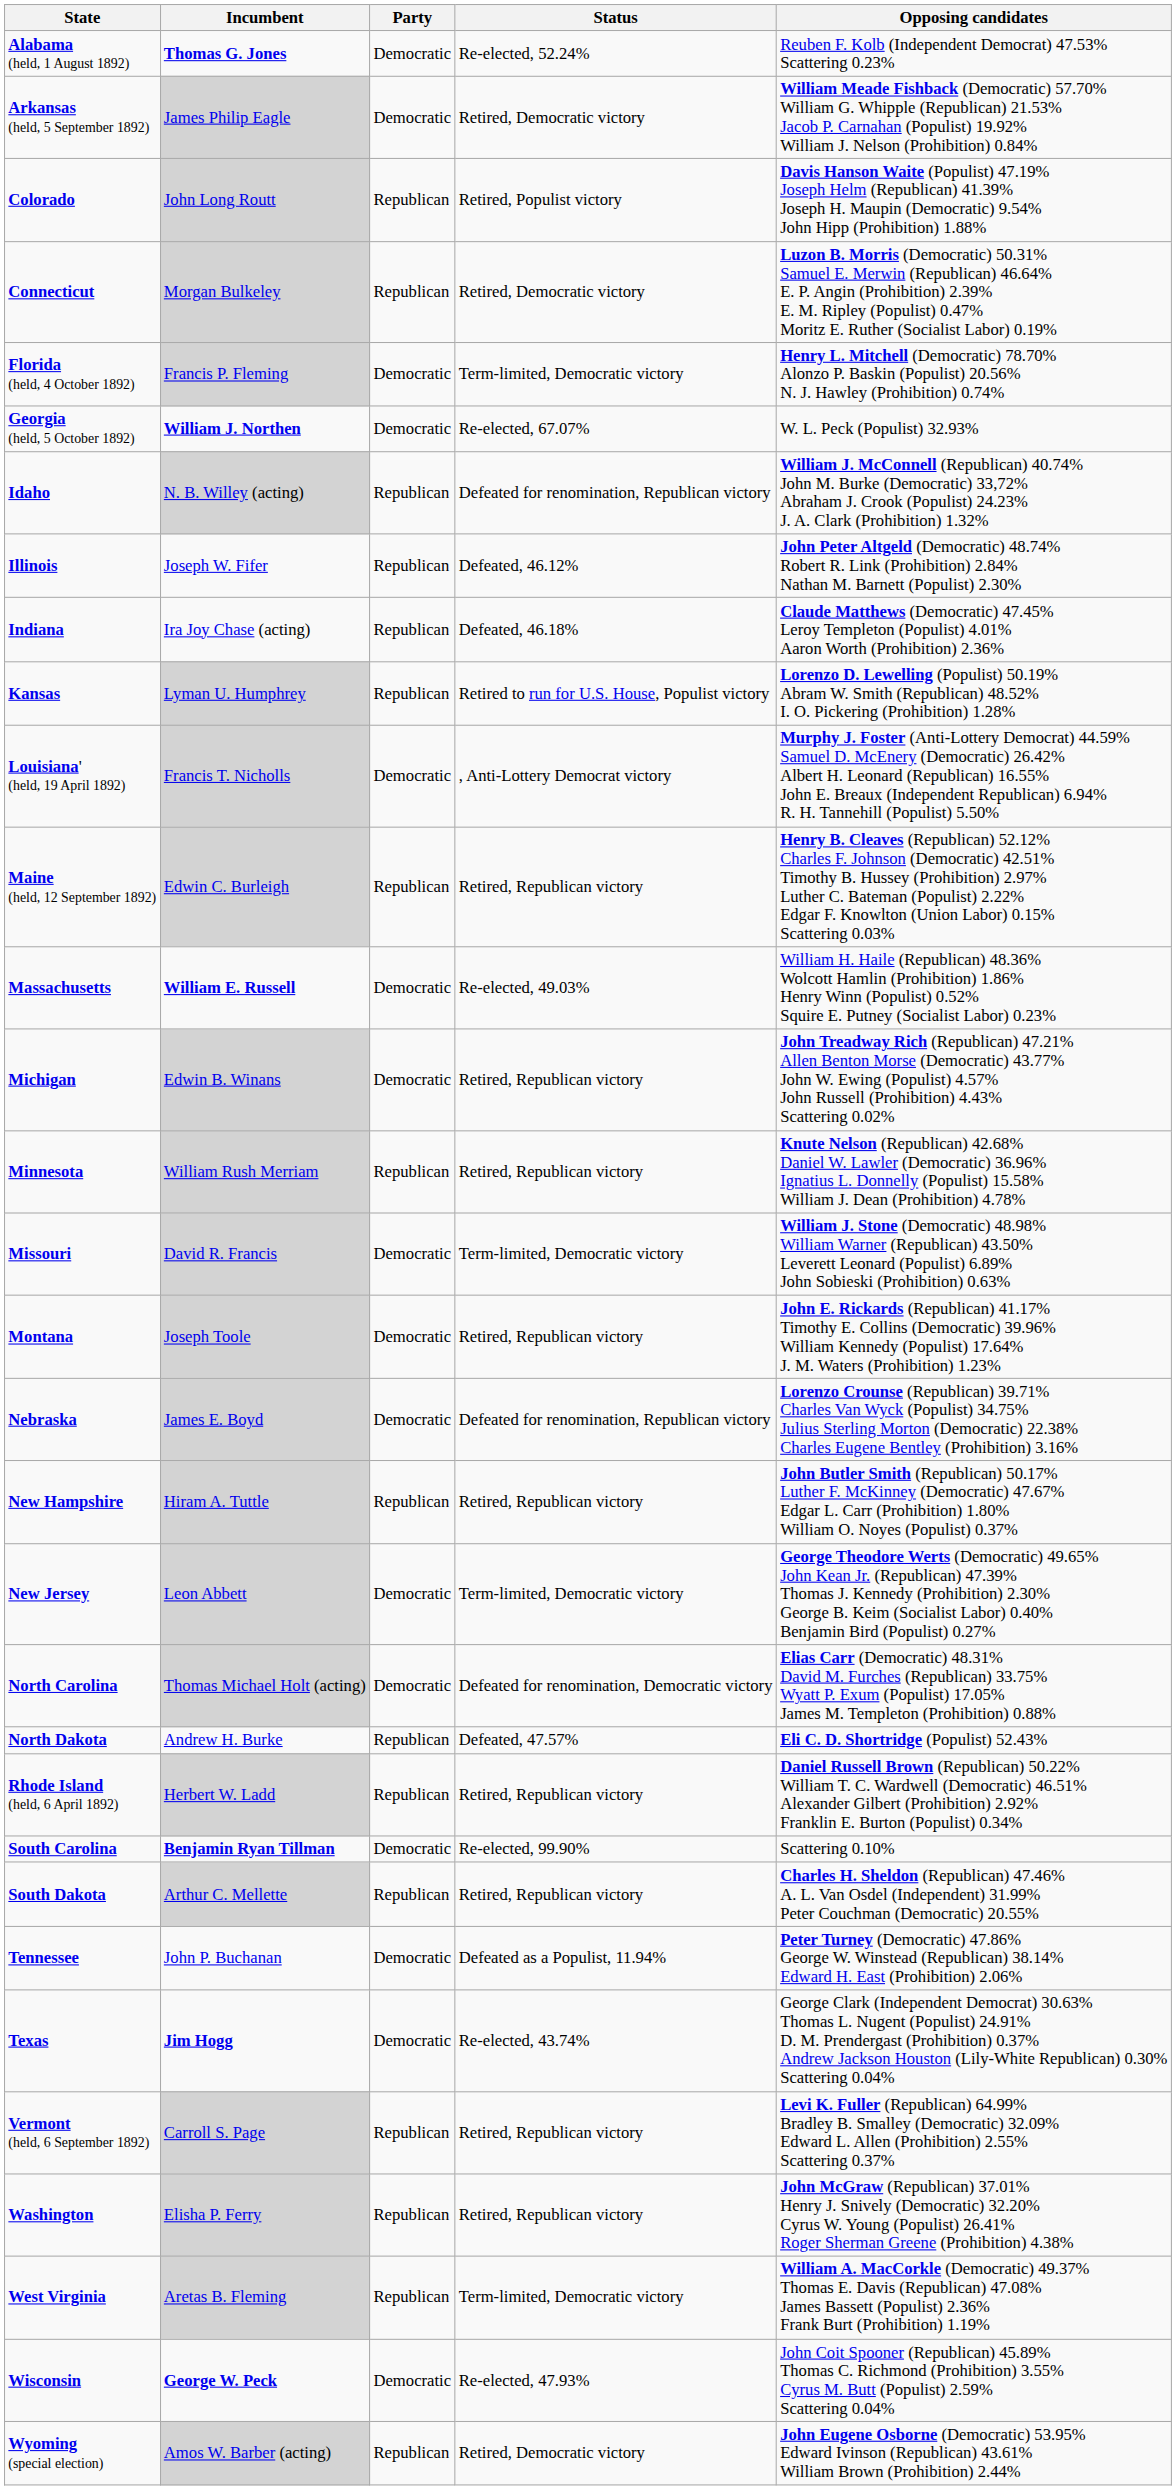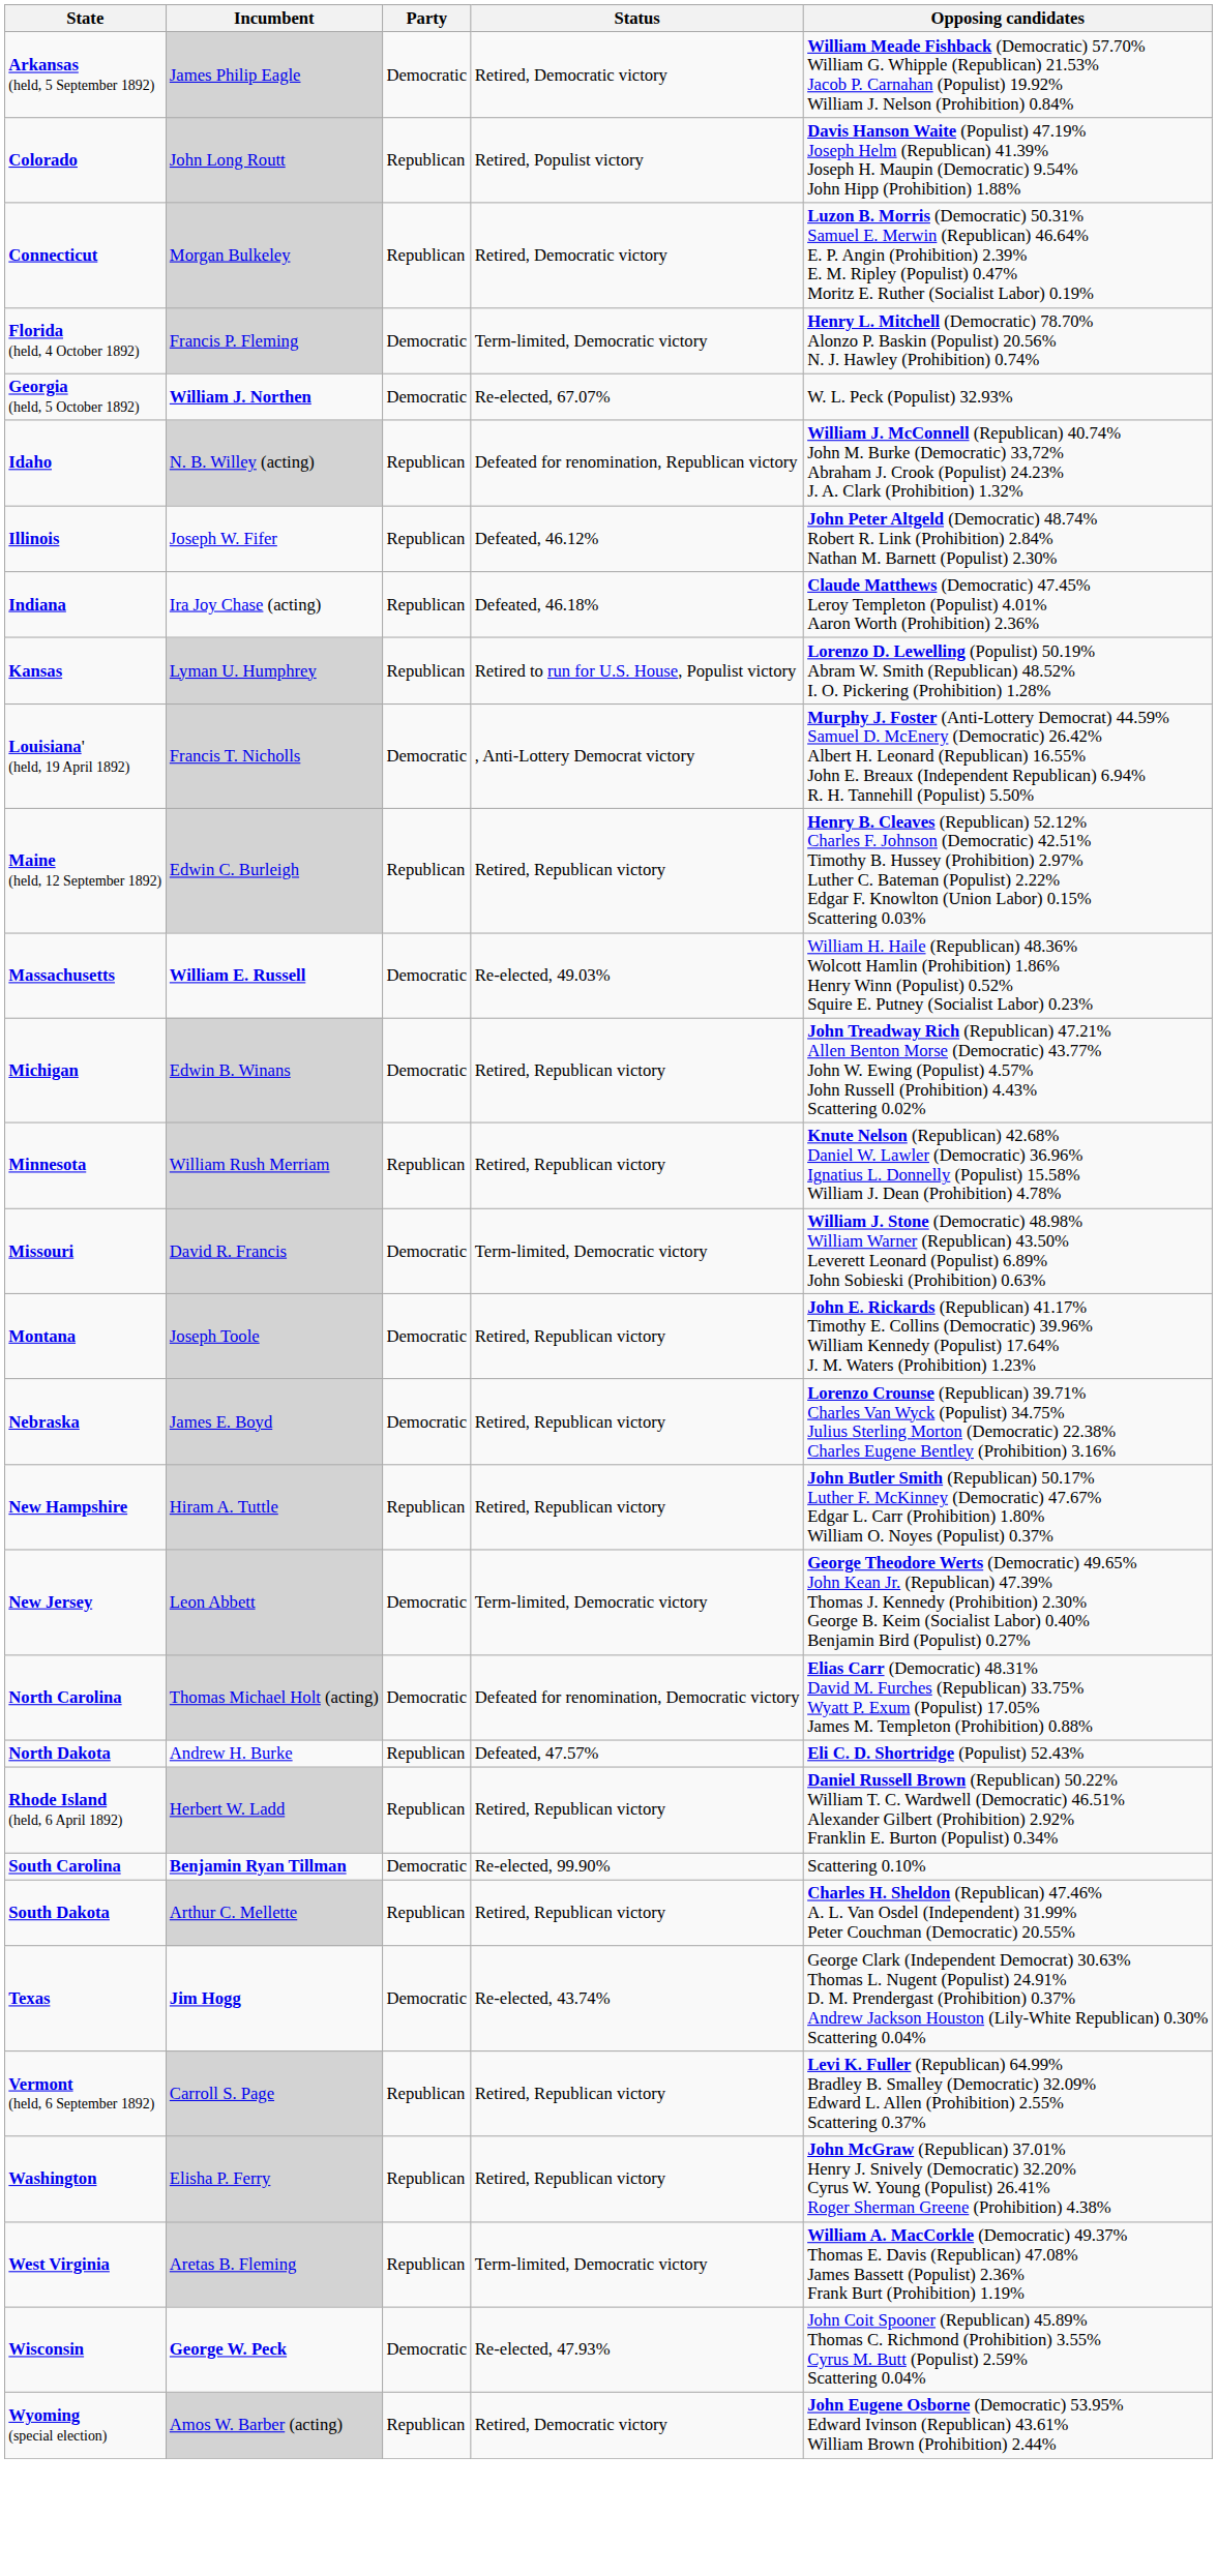 <table class="wikitable">
 <tr>
 <th>State</th>
 <th>Incumbent</th>
 <th>Party</th>
 <th>Status</th>
 <th>Opposing candidates</th>
-</tr>
-<tr>
-<td><strong><a href='#'>Alabama</a></strong><br><small>(held, 1 August 1892)</small></td>
-<td><strong><a href='#'>Thomas G. Jones</a></strong></td>
-<td>Democratic</td>
-<td>Re-elected, 52.24%</td>
-<td><a href='#'>Reuben F. Kolb</a> (Independent Democrat) 47.53%<br>Scattering 0.23%<br></td>
 </tr>
 <tr>
 <td><strong><a href='#'>Arkansas</a></strong><br><small>(held, 5 September 1892)</small></td>
 <td bgcolor="lightgrey"><a href='#'>James Philip Eagle</a></td>
 <td>Democratic</td>
 <td>Retired, Democratic victory</td>
 <td><strong><a href='#'>William Meade Fishback</a></strong> (Democratic) 57.70%<br>William G. Whipple (Republican) 21.53%<br><a href='#'>Jacob P. Carnahan</a> (Populist) 19.92%<br>William J. Nelson (Prohibition) 0.84%<br></td>
 </tr>
 <tr>
 <td><strong><a href='#'>Colorado</a></strong></td>
 <td bgcolor="lightgrey"><a href='#'>John Long Routt</a></td>
 <td>Republican</td>
 <td>Retired, Populist victory</td>
 <td><strong><a href='#'>Davis Hanson Waite</a></strong> (Populist) 47.19%<br><a href='#'>Joseph Helm</a> (Republican) 41.39%<br>Joseph H. Maupin (Democratic) 9.54%<br>John Hipp (Prohibition) 1.88%<br></td>
 </tr>
 <tr>
 <td><strong><a href='#'>Connecticut</a></strong></td>
 <td bgcolor="lightgrey"><a href='#'>Morgan Bulkeley</a></td>
 <td>Republican</td>
 <td>Retired, Democratic victory</td>
 <td><strong><a href='#'>Luzon B. Morris</a></strong> (Democratic) 50.31%<br><a href='#'>Samuel E. Merwin</a> (Republican) 46.64%<br>E. P. Angin (Prohibition) 2.39%<br>E. M. Ripley (Populist) 0.47%<br>Moritz E. Ruther (Socialist Labor) 0.19%<br></td>
 </tr>
 <tr>
 <td><strong><a href='#'>Florida</a></strong><br><small>(held, 4 October 1892)</small></td>
 <td bgcolor="lightgrey"><a href='#'>Francis P. Fleming</a></td>
 <td>Democratic</td>
 <td>Term-limited, Democratic victory</td>
 <td><strong><a href='#'>Henry L. Mitchell</a></strong> (Democratic) 78.70%<br>Alonzo P. Baskin (Populist) 20.56%<br>N. J. Hawley (Prohibition) 0.74%<br></td>
 </tr>
 <tr>
 <td><strong><a href='#'>Georgia</a></strong><br><small>(held, 5 October 1892)</small></td>
 <td><strong><a href='#'>William J. Northen</a></strong></td>
 <td>Democratic</td>
 <td>Re-elected, 67.07%</td>
 <td>W. L. Peck (Populist) 32.93%<br></td>
 </tr>
 <tr>
 <td><strong><a href='#'>Idaho</a></strong></td>
 <td bgcolor="lightgrey"><a href='#'>N. B. Willey</a> (acting)</td>
 <td>Republican</td>
 <td>Defeated for renomination, Republican victory</td>
 <td><strong><a href='#'>William J. McConnell</a></strong> (Republican) 40.74%<br>John M. Burke (Democratic) 33,72%<br>Abraham J. Crook (Populist) 24.23%<br>J. A. Clark (Prohibition) 1.32%<br></td>
 </tr>
 <tr>
 <td><strong><a href='#'>Illinois</a></strong></td>
 <td><a href='#'>Joseph W. Fifer</a></td>
 <td>Republican</td>
 <td>Defeated, 46.12%</td>
 <td><strong><a href='#'>John Peter Altgeld</a></strong> (Democratic) 48.74%<br>Robert R. Link (Prohibition) 2.84%<br>Nathan M. Barnett (Populist) 2.30%<br></td>
 </tr>
 <tr>
 <td><strong><a href='#'>Indiana</a></strong></td>
 <td><a href='#'>Ira Joy Chase</a> (acting)</td>
 <td>Republican</td>
 <td>Defeated, 46.18%</td>
 <td><strong><a href='#'>Claude Matthews</a></strong> (Democratic) 47.45%<br>Leroy Templeton (Populist) 4.01%<br>Aaron Worth (Prohibition) 2.36%<br></td>
 </tr>
 <tr>
 <td><strong><a href='#'>Kansas</a></strong></td>
 <td bgcolor="lightgrey"><a href='#'>Lyman U. Humphrey</a></td>
 <td>Republican</td>
 <td>Retired to <a href='#'>run for U.S. House</a>, Populist victory</td>
 <td><strong><a href='#'>Lorenzo D. Lewelling</a></strong> (Populist) 50.19%<br>Abram W. Smith (Republican) 48.52%<br>I. O. Pickering (Prohibition) 1.28%<br></td>
 </tr>
 <tr>
 <td><strong><a href='#'>Louisiana</a></strong>'<br><small>(held, 19 April 1892)</small></td>
 <td bgcolor="lightgrey"><a href='#'>Francis T. Nicholls</a></td>
 <td>Democratic</td>
 <td>, Anti-Lottery Democrat victory</td>
 <td><strong><a href='#'>Murphy J. Foster</a></strong> (Anti-Lottery Democrat) 44.59%<br><a href='#'>Samuel D. McEnery</a> (Democratic) 26.42%<br>Albert H. Leonard (Republican) 16.55%<br>John E. Breaux (Independent Republican) 6.94%<br>R. H. Tannehill (Populist) 5.50%<br></td>
 </tr>
 <tr>
 <td><strong><a href='#'>Maine</a></strong><br><small>(held, 12 September 1892)</small></td>
 <td bgcolor="lightgrey"><a href='#'>Edwin C. Burleigh</a></td>
 <td>Republican</td>
 <td>Retired, Republican victory</td>
 <td><strong><a href='#'>Henry B. Cleaves</a></strong> (Republican) 52.12%<br><a href='#'>Charles F. Johnson</a> (Democratic) 42.51%<br>Timothy B. Hussey (Prohibition) 2.97%<br>Luther C. Bateman (Populist) 2.22%<br>Edgar F. Knowlton (Union Labor) 0.15%<br>Scattering 0.03%<br></td>
 </tr>
 <tr>
 <td><strong><a href='#'>Massachusetts</a></strong></td>
 <td><strong><a href='#'>William E. Russell</a></strong></td>
 <td>Democratic</td>
 <td>Re-elected, 49.03%</td>
 <td><a href='#'>William H. Haile</a> (Republican) 48.36%<br>Wolcott Hamlin (Prohibition) 1.86%<br>Henry Winn (Populist) 0.52%<br>Squire E. Putney (Socialist Labor) 0.23%<br></td>
 </tr>
 <tr>
 <td><strong><a href='#'>Michigan</a></strong></td>
 <td bgcolor="lightgrey"><a href='#'>Edwin B. Winans</a></td>
 <td>Democratic</td>
 <td>Retired, Republican victory</td>
 <td><strong><a href='#'>John Treadway Rich</a></strong> (Republican) 47.21%<br><a href='#'>Allen Benton Morse</a> (Democratic) 43.77%<br>John W. Ewing (Populist) 4.57%<br>John Russell (Prohibition) 4.43%<br>Scattering 0.02%<br></td>
 </tr>
 <tr>
 <td><strong><a href='#'>Minnesota</a></strong></td>
 <td bgcolor="lightgrey"><a href='#'>William Rush Merriam</a></td>
 <td>Republican</td>
 <td>Retired, Republican victory</td>
 <td><strong><a href='#'>Knute Nelson</a></strong> (Republican) 42.68%<br><a href='#'>Daniel W. Lawler</a> (Democratic) 36.96%<br><a href='#'>Ignatius L. Donnelly</a> (Populist) 15.58%<br>William J. Dean (Prohibition) 4.78%<br></td>
 </tr>
 <tr>
 <td><strong><a href='#'>Missouri</a></strong></td>
 <td bgcolor="lightgrey"><a href='#'>David R. Francis</a></td>
 <td>Democratic</td>
 <td>Term-limited, Democratic victory</td>
 <td><strong><a href='#'>William J. Stone</a></strong> (Democratic) 48.98%<br><a href='#'>William Warner</a> (Republican) 43.50%<br>Leverett Leonard (Populist) 6.89%<br>John Sobieski (Prohibition) 0.63%<br></td>
 </tr>
 <tr>
 <td><strong><a href='#'>Montana</a></strong></td>
 <td bgcolor="lightgrey"><a href='#'>Joseph Toole</a></td>
 <td>Democratic</td>
 <td>Retired, Republican victory</td>
 <td><strong><a href='#'>John E. Rickards</a></strong> (Republican) 41.17%<br>Timothy E. Collins (Democratic) 39.96%<br>William Kennedy (Populist) 17.64%<br>J. M. Waters (Prohibition) 1.23%<br></td>
 </tr>
 <tr>
 <td><strong><a href='#'>Nebraska</a></strong></td>
 <td bgcolor="lightgrey"><a href='#'>James E. Boyd</a></td>
 <td>Democratic</td>
-<td>Defeated for renomination, Republican victory</td>
+<td>Retired, Republican victory</td>
 <td><strong><a href='#'>Lorenzo Crounse</a></strong> (Republican) 39.71%<br><a href='#'>Charles Van Wyck</a> (Populist) 34.75%<br><a href='#'>Julius Sterling Morton</a> (Democratic) 22.38%<br><a href='#'>Charles Eugene Bentley</a> (Prohibition) 3.16%<br></td>
 </tr>
 <tr>
 <td><strong><a href='#'>New Hampshire</a></strong></td>
 <td bgcolor="lightgrey"><a href='#'>Hiram A. Tuttle</a></td>
 <td>Republican</td>
 <td>Retired, Republican victory</td>
 <td><strong><a href='#'>John Butler Smith</a></strong> (Republican) 50.17%<br><a href='#'>Luther F. McKinney</a> (Democratic) 47.67%<br>Edgar L. Carr (Prohibition) 1.80%<br>William O. Noyes (Populist) 0.37%<br></td>
 </tr>
 <tr>
 <td><strong><a href='#'>New Jersey</a></strong></td>
 <td bgcolor="lightgrey"><a href='#'>Leon Abbett</a></td>
 <td>Democratic</td>
 <td>Term-limited, Democratic victory</td>
 <td><strong><a href='#'>George Theodore Werts</a></strong> (Democratic) 49.65%<br><a href='#'>John Kean Jr.</a> (Republican) 47.39%<br>Thomas J. Kennedy (Prohibition) 2.30%<br>George B. Keim (Socialist Labor) 0.40%<br>Benjamin Bird (Populist) 0.27%<br></td>
 </tr>
 <tr>
 <td><strong><a href='#'>North Carolina</a></strong></td>
 <td bgcolor="lightgrey"><a href='#'>Thomas Michael Holt</a> (acting)</td>
 <td>Democratic</td>
 <td>Defeated for renomination, Democratic victory</td>
 <td><strong><a href='#'>Elias Carr</a></strong> (Democratic) 48.31%<br><a href='#'>David M. Furches</a> (Republican) 33.75%<br><a href='#'>Wyatt P. Exum</a> (Populist) 17.05%<br>James M. Templeton (Prohibition) 0.88%<br></td>
 </tr>
 <tr>
 <td><strong><a href='#'>North Dakota</a></strong></td>
 <td><a href='#'>Andrew H. Burke</a></td>
 <td>Republican</td>
 <td>Defeated, 47.57%</td>
 <td><strong><a href='#'>Eli C. D. Shortridge</a></strong> (Populist) 52.43%<br></td>
 </tr>
 <tr>
 <td><strong><a href='#'>Rhode Island</a></strong><br><small>(held, 6 April 1892)</small></td>
 <td bgcolor="lightgrey"><a href='#'>Herbert W. Ladd</a></td>
 <td>Republican</td>
 <td>Retired, Republican victory</td>
 <td><strong><a href='#'>Daniel Russell Brown</a></strong> (Republican) 50.22%<br>William T. C. Wardwell (Democratic) 46.51%<br>Alexander Gilbert (Prohibition) 2.92%<br>Franklin E. Burton (Populist) 0.34%<br></td>
 </tr>
 <tr>
 <td><strong><a href='#'>South Carolina</a></strong></td>
 <td><strong><a href='#'>Benjamin Ryan Tillman</a></strong></td>
 <td>Democratic</td>
 <td>Re-elected, 99.90%</td>
 <td>Scattering 0.10%<br></td>
 </tr>
 <tr>
 <td><strong><a href='#'>South Dakota</a></strong></td>
 <td bgcolor="lightgrey"><a href='#'>Arthur C. Mellette</a></td>
 <td>Republican</td>
 <td>Retired, Republican victory</td>
 <td><strong><a href='#'>Charles H. Sheldon</a></strong> (Republican) 47.46%<br>A. L. Van Osdel (Independent) 31.99%<br>Peter Couchman (Democratic) 20.55%<br></td>
 </tr>
 <tr>
-<td><strong><a href='#'>Tennessee</a></strong></td>
-<td><a href='#'>John P. Buchanan</a></td>
-<td>Democratic</td>
-<td>Defeated as a Populist, 11.94%</td>
-<td><strong><a href='#'>Peter Turney</a></strong> (Democratic) 47.86%<br>George W. Winstead (Republican) 38.14%<br><a href='#'>Edward H. East</a> (Prohibition) 2.06%<br></td>
-</tr>
-<tr>
 <td><strong><a href='#'>Texas</a></strong></td>
 <td><strong><a href='#'>Jim Hogg</a></strong></td>
 <td>Democratic</td>
 <td>Re-elected, 43.74%</td>
 <td>George Clark (Independent Democrat) 30.63%<br>Thomas L. Nugent (Populist) 24.91%<br>D. M. Prendergast (Prohibition) 0.37%<br><a href='#'>Andrew Jackson Houston</a> (Lily-White Republican) 0.30%<br>Scattering 0.04%<br></td>
 </tr>
 <tr>
 <td><strong><a href='#'>Vermont</a></strong><br><small>(held, 6 September 1892)</small></td>
 <td bgcolor="lightgrey"><a href='#'>Carroll S. Page</a></td>
 <td>Republican</td>
 <td>Retired, Republican victory</td>
 <td><strong><a href='#'>Levi K. Fuller</a></strong> (Republican) 64.99%<br>Bradley B. Smalley (Democratic) 32.09%<br>Edward L. Allen (Prohibition) 2.55%<br>Scattering 0.37%<br></td>
 </tr>
 <tr>
 <td><strong><a href='#'>Washington</a></strong></td>
 <td bgcolor="lightgrey"><a href='#'>Elisha P. Ferry</a></td>
 <td>Republican</td>
 <td>Retired, Republican victory</td>
 <td><strong><a href='#'>John McGraw</a></strong> (Republican) 37.01%<br>Henry J. Snively (Democratic) 32.20%<br>Cyrus W. Young (Populist) 26.41%<br><a href='#'>Roger Sherman Greene</a> (Prohibition) 4.38%<br></td>
 </tr>
 <tr>
 <td><strong><a href='#'>West Virginia</a></strong></td>
 <td bgcolor="lightgrey"><a href='#'>Aretas B. Fleming</a></td>
 <td>Republican</td>
 <td>Term-limited, Democratic victory</td>
 <td><strong><a href='#'>William A. MacCorkle</a></strong> (Democratic) 49.37%<br>Thomas E. Davis (Republican) 47.08%<br>James Bassett (Populist) 2.36%<br>Frank Burt (Prohibition) 1.19%<br></td>
 </tr>
 <tr>
 <td><strong><a href='#'>Wisconsin</a></strong></td>
 <td><strong><a href='#'>George W. Peck</a></strong></td>
 <td>Democratic</td>
 <td>Re-elected, 47.93%</td>
 <td><a href='#'>John Coit Spooner</a> (Republican) 45.89%<br>Thomas C. Richmond (Prohibition) 3.55%<br><a href='#'>Cyrus M. Butt</a> (Populist) 2.59%<br>Scattering 0.04%<br></td>
 </tr>
 <tr>
 <td><strong><a href='#'>Wyoming</a></strong><br><small>(special election)</small></td>
 <td bgcolor="lightgrey"><a href='#'>Amos W. Barber</a> (acting)</td>
 <td>Republican</td>
 <td>Retired, Democratic victory</td>
 <td><strong><a href='#'>John Eugene Osborne</a></strong> (Democratic) 53.95%<br>Edward Ivinson (Republican) 43.61%<br>William Brown (Prohibition) 2.44%<br></td>
 </tr>
 </table>
